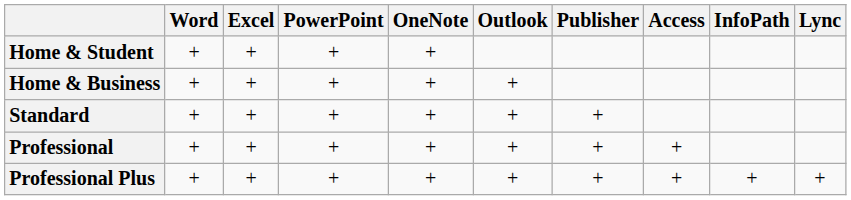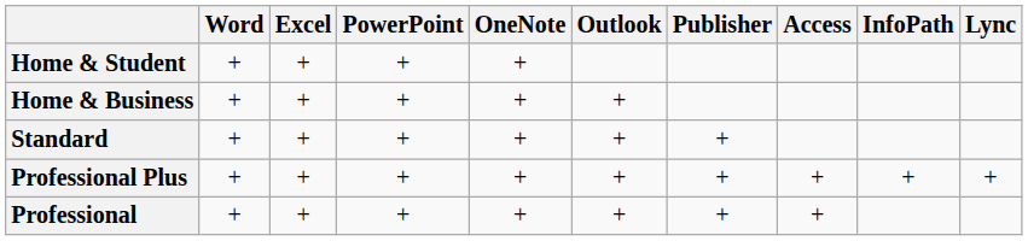 <table class="wikitable" style="text-align: center">
 <tr>
 <th></th>
 <th>Word</th>
 <th>Excel</th>
 <th>PowerPoint</th>
 <th>OneNote</th>
 <th>Outlook</th>
 <th>Publisher</th>
 <th>Access</th>
 <th>InfoPath</th>
 <th>Lync</th>
 </tr>
 <tr>
 <th style="text-align: left">Home & Student</th>
 <td>+</td>
 <td>+</td>
 <td>+</td>
 <td>+</td>
 <td></td>
 <td></td>
 <td></td>
 <td></td>
 <td></td>
 </tr>
 <tr>
 <th style="text-align: left">Home & Business</th>
 <td>+</td>
 <td>+</td>
 <td>+</td>
 <td>+</td>
 <td>+</td>
 <td></td>
 <td></td>
 <td></td>
 <td></td>
 </tr>
 <tr>
 <th style="text-align: left">Standard</th>
 <td>+</td>
 <td>+</td>
 <td>+</td>
 <td>+</td>
 <td>+</td>
 <td>+</td>
 <td></td>
 <td></td>
 <td></td>
 </tr>
 <tr>
+<th style="text-align: left">Professional Plus</th>
+<td>+</td>
+<td>+</td>
+<td>+</td>
+<td>+</td>
+<td>+</td>
+<td>+</td>
+<td>+</td>
+<td>+</td>
+<td>+</td>
+</tr>
+<tr>
 <th style="text-align: left">Professional</th>
 <td>+</td>
 <td>+</td>
 <td>+</td>
 <td>+</td>
 <td>+</td>
 <td>+</td>
 <td>+</td>
 <td></td>
 <td></td>
 </tr>
-<tr>
-<th style="text-align: left">Professional Plus</th>
-<td>+</td>
-<td>+</td>
-<td>+</td>
-<td>+</td>
-<td>+</td>
-<td>+</td>
-<td>+</td>
-<td>+</td>
-<td>+</td>
-</tr>
 </table>
